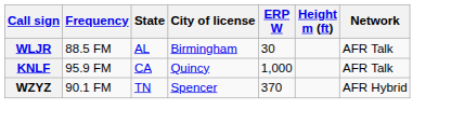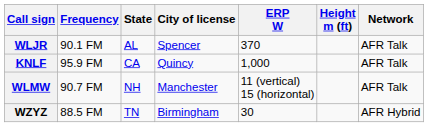 <table class="wikitable sortable">
 <tr>
 <th><a href='#'>Call sign</a></th>
 <th data-sort-type="number"><a href='#'>Frequency</a></th>
 <th>State</th>
 <th>City of license</th>
 <th data-sort-type="number"><a href='#'>ERP</a><br><a href='#'>W</a></th>
 <th data-sort-type="number"><a href='#'>Height</a><br><a href='#'>m</a> (<a href='#'>ft</a>)</th>
 <th>Network</th>
 </tr>
 <tr>
 <th><a href='#'>WLJR</a></th>
-<td>88.5 FM</td>
+<td>90.1 FM</td>
 <td><a href='#'>AL</a></td>
-<td><a href='#'>Birmingham</a></td>
-<td>30</td>
+<td><a href='#'>Spencer</a></td>
+<td>370</td>
 <td></td>
 <td>AFR Talk</td>
 </tr>
 <tr>
 <th><a href='#'>KNLF</a></th>
 <td>95.9 FM</td>
 <td><a href='#'>CA</a></td>
 <td><a href='#'>Quincy</a></td>
 <td>1,000</td>
 <td></td>
 <td>AFR Talk</td>
 </tr>
 <tr>
+<th><a href='#'>WLMW</a></th>
+<td>90.7 FM</td>
+<td><a href='#'>NH</a></td>
+<td><a href='#'>Manchester</a></td>
+<td>11 (vertical)<br>15 (horizontal)</td>
+<td></td>
+<td>AFR Talk</td>
+</tr>
+<tr>
 <th>WZYZ</th>
-<td>90.1 FM</td>
+<td>88.5 FM</td>
 <td><a href='#'>TN</a></td>
-<td><a href='#'>Spencer</a></td>
-<td>370</td>
+<td><a href='#'>Birmingham</a></td>
+<td>30</td>
 <td></td>
 <td>AFR Hybrid</td>
 </tr>
 </table>
